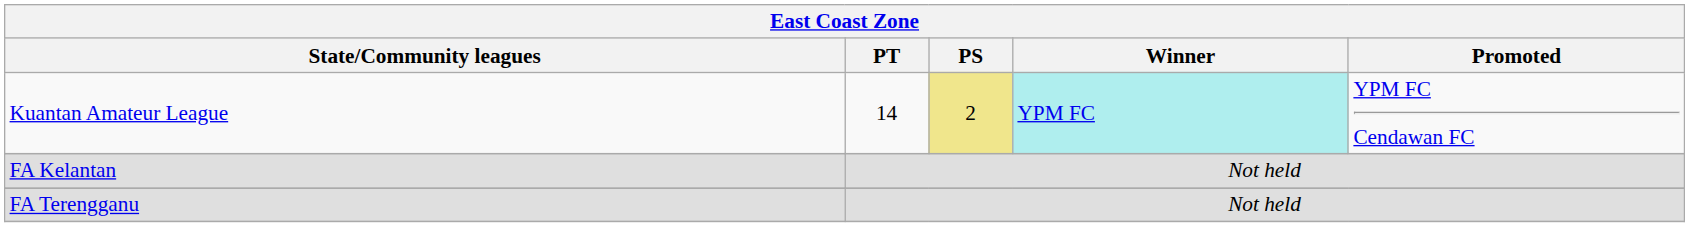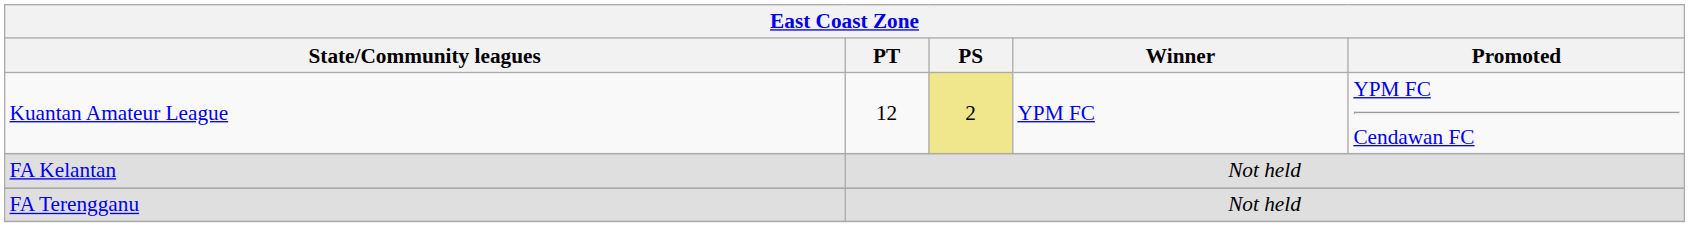 <table class="wikitable sortable" style="width:100%;">
 <tr>
 <th colspan="5"><strong><a href='#'>East Coast Zone</a></strong></th>
 </tr>
 <tr>
 <th style="width:50%;">State/Community leagues</th>
 <th style="width:5%;">PT</th>
 <th style="width:5%;">PS</th>
 <th style="width:20%;">Winner</th>
 <th style="width:25%;">Promoted</th>
 </tr>
 <tr>
 <td> <a href='#'>Kuantan Amateur League</a></td>
-<td style="text-align:center">14</td>
+<td style="text-align:center">12</td>
 <td style="background: khaki; text-align:center">2</td>
-<td style="background: paleturquoise;"><a href='#'>YPM FC</a></td>
+<td><a href='#'>YPM FC</a></td>
 <td><a href='#'>YPM FC</a> <hr> <a href='#'>Cendawan FC</a></td>
 </tr>
 <tr>
 </tr>
 <tr bgcolor="#DFDFDF">
 <td> <a href='#'>FA Kelantan</a></td>
 <td colspan="4" align="center"><em>Not held</em></td>
 </tr>
 <tr>
 </tr>
 <tr bgcolor="#DFDFDF">
 <td> <a href='#'>FA Terengganu</a></td>
 <td colspan="4" align="center"><em>Not held</em></td>
 </tr>
 <tr>
 </tr>
 </table>
